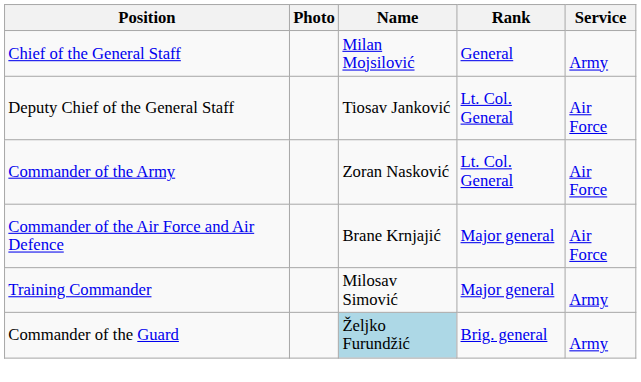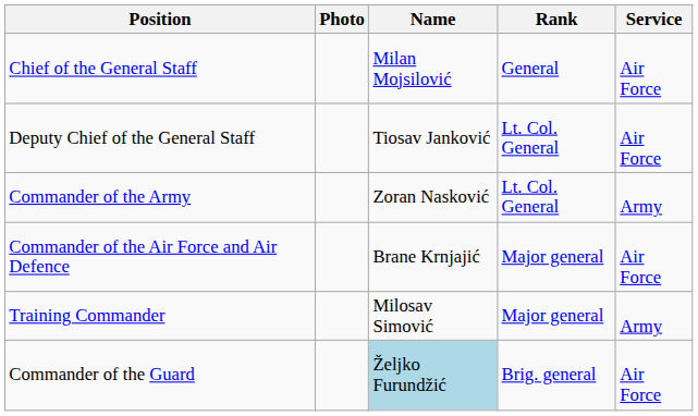 <table class="wikitable">
 <tr>
 <th>Position</th>
 <th>Photo</th>
 <th>Name</th>
 <th>Rank</th>
 <th>Service</th>
 </tr>
 <tr>
 <td><a href='#'>Chief of the General Staff</a></td>
 <td></td>
 <td><a href='#'>Milan Mojsilović</a></td>
 <td><a href='#'>General</a></td>
-<td><br><a href='#'>Army</a></td>
+<td><br><a href='#'>Air Force</a></td>
 </tr>
 <tr>
 <td>Deputy Chief of the General Staff</td>
 <td></td>
 <td>Tiosav Janković</td>
 <td><a href='#'>Lt. Col. General</a></td>
 <td><br><a href='#'>Air Force</a></td>
 </tr>
 <tr>
 <td><a href='#'>Commander of the Army</a></td>
 <td></td>
 <td>Zoran Nasković</td>
 <td><a href='#'>Lt. Col. General</a></td>
-<td><br><a href='#'>Air Force</a></td>
+<td><br><a href='#'>Army</a></td>
 </tr>
 <tr>
 <td><a href='#'>Commander of the Air Force and Air Defence</a></td>
 <td></td>
 <td>Brane Krnjajić</td>
 <td><a href='#'>Major general</a></td>
 <td><br><a href='#'>Air Force</a></td>
 </tr>
 <tr>
 <td><a href='#'>Training Commander</a></td>
 <td></td>
 <td>Milosav Simović</td>
 <td><a href='#'>Major general</a></td>
 <td><br><a href='#'>Army</a></td>
 </tr>
 <tr>
 <td>Commander of the <a href='#'>Guard</a></td>
 <td></td>
 <td style="background: lightblue;">Željko Furundžić</td>
 <td><a href='#'>Brig. general</a></td>
-<td><br><a href='#'>Army</a></td>
+<td><br><a href='#'>Air Force</a></td>
 </tr>
 </table>
